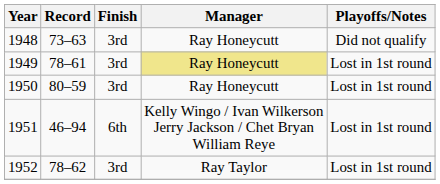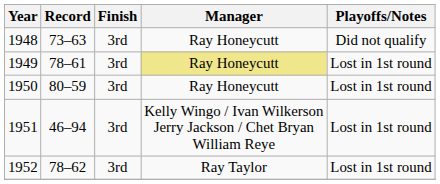 <table class="wikitable" style="text-align:center">
 <tr>
 <th>Year</th>
 <th>Record</th>
 <th>Finish</th>
 <th>Manager</th>
 <th>Playoffs/Notes</th>
 </tr>
 <tr align=center>
 <td>1948</td>
 <td>73–63</td>
 <td>3rd</td>
 <td>Ray Honeycutt</td>
 <td>Did not qualify</td>
 </tr>
 <tr align=center>
 <td>1949</td>
 <td>78–61</td>
 <td>3rd</td>
 <td style="background: khaki;">Ray Honeycutt</td>
 <td>Lost in 1st round</td>
 </tr>
 <tr align=center>
 <td>1950</td>
 <td>80–59</td>
 <td>3rd</td>
 <td>Ray Honeycutt</td>
 <td>Lost in 1st round</td>
 </tr>
 <tr align=center>
 <td>1951</td>
 <td>46–94</td>
-<td>6th</td>
+<td>3rd</td>
 <td>Kelly Wingo / Ivan Wilkerson <br> Jerry Jackson / Chet Bryan <br> William Reye</td>
 <td>Lost in 1st round</td>
 </tr>
 <tr align=center>
 <td>1952</td>
 <td>78–62</td>
 <td>3rd</td>
 <td>Ray Taylor</td>
 <td>Lost in 1st round</td>
 </tr>
 <tr align=center>
 </tr>
 </table>
